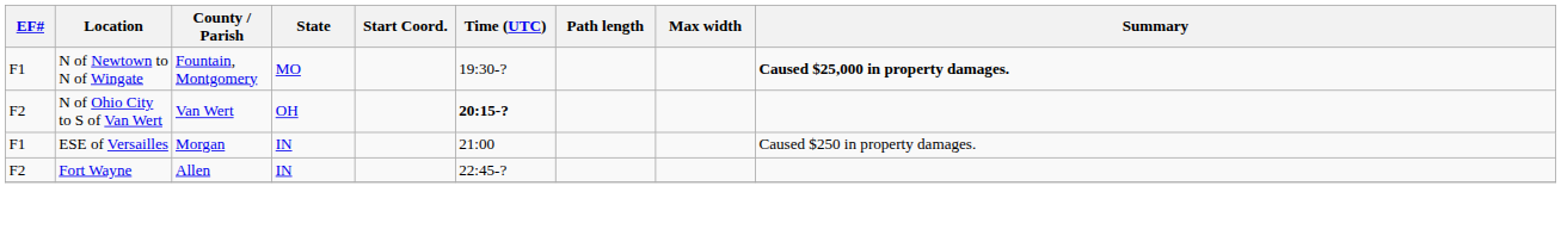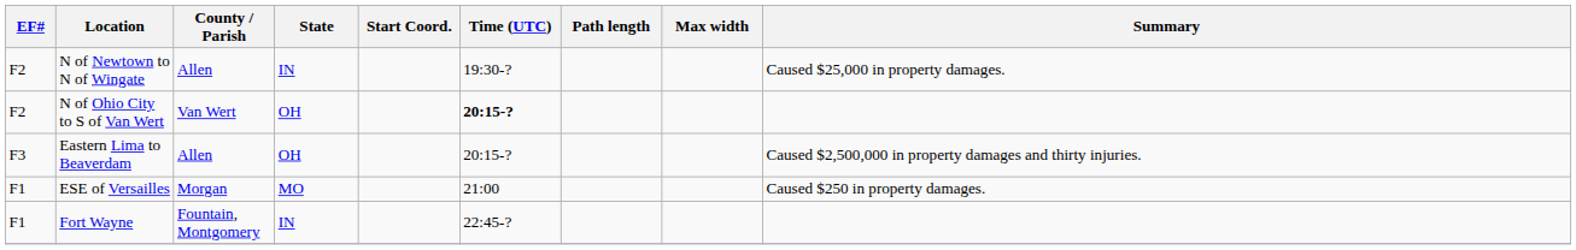 <table class="wikitable sortable" style="width:100%;">
 <tr>
 <th scope="col"  style="width:3%; text-align:center;"><a href='#'>EF#</a></th>
 <th scope="col"  style="width:7%; text-align:center;" class="unsortable">Location</th>
 <th scope="col"  style="width:6%; text-align:center;" class="unsortable">County / Parish</th>
 <th scope="col"  style="width:5%; text-align:center;">State</th>
 <th scope="col"  style="width:6%; text-align:center;">Start Coord.</th>
 <th scope="col"  style="width:6%; text-align:center;">Time (<a href='#'>UTC</a>)</th>
 <th scope="col"  style="width:6%; text-align:center;">Path length</th>
 <th scope="col"  style="width:6%; text-align:center;">Max width</th>
 <th scope="col" class="unsortable" style="width:48%; text-align:center;">Summary</th>
 </tr>
 <tr>
-<td bgcolor=>F1</td>
+<td bgcolor=>F2</td>
 <td>N of <a href='#'>Newtown</a> to N of <a href='#'>Wingate</a></td>
-<td><a href='#'>Fountain</a>, <a href='#'>Montgomery</a></td>
-<td><a href='#'>MO</a></td>
+<td><a href='#'>Allen</a></td>
+<td><a href='#'>IN</a></td>
 <td></td>
 <td>19:30-?</td>
 <td></td>
 <td></td>
-<td><strong>Caused $25,000 in property damages.</strong></td>
+<td>Caused $25,000 in property damages.</td>
 </tr>
 <tr>
 <td bgcolor=>F2</td>
 <td>N of <a href='#'>Ohio City</a> to S of <a href='#'>Van Wert</a></td>
 <td><a href='#'>Van Wert</a></td>
 <td><a href='#'>OH</a></td>
 <td></td>
 <td><strong>20:15-?</strong></td>
 <td></td>
 <td></td>
 <td></td>
 </tr>
 <tr>
+<td bgcolor=>F3</td>
+<td>Eastern <a href='#'>Lima</a> to <a href='#'>Beaverdam</a></td>
+<td><a href='#'>Allen</a></td>
+<td><a href='#'>OH</a></td>
+<td></td>
+<td>20:15-?</td>
+<td></td>
+<td></td>
+<td>Caused $2,500,000 in property damages and thirty injuries.</td>
+</tr>
+<tr>
 <td bgcolor=>F1</td>
 <td>ESE of <a href='#'>Versailles</a></td>
 <td><a href='#'>Morgan</a></td>
-<td><a href='#'>IN</a></td>
+<td><a href='#'>MO</a></td>
 <td></td>
 <td>21:00</td>
 <td></td>
 <td></td>
 <td>Caused $250 in property damages.</td>
 </tr>
 <tr>
-<td bgcolor=>F2</td>
+<td bgcolor=>F1</td>
 <td><a href='#'>Fort Wayne</a></td>
-<td><a href='#'>Allen</a></td>
+<td><a href='#'>Fountain</a>, <a href='#'>Montgomery</a></td>
 <td><a href='#'>IN</a></td>
 <td></td>
 <td>22:45-?</td>
 <td></td>
 <td></td>
 <td></td>
 </tr>
 <tr>
 </tr>
 </table>
